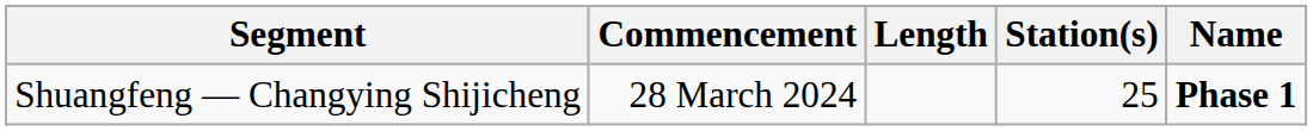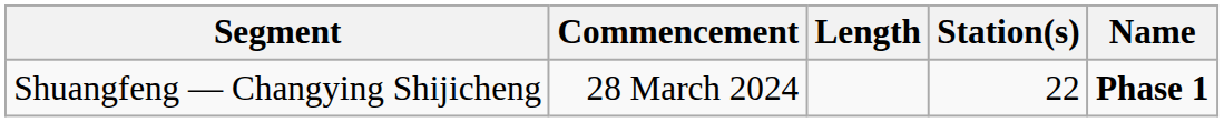 <table class="wikitable" style="border-collapse: collapse; text-align: right;">
 <tr>
 <th>Segment</th>
 <th>Commencement</th>
 <th>Length</th>
 <th>Station(s)</th>
 <th>Name</th>
 </tr>
 <tr>
 <td style="text-align: left;">Shuangfeng — Changying Shijicheng</td>
 <td>28 March 2024</td>
 <td></td>
-<td>25</td>
+<td>22</td>
 <td style="text-align: left;"><strong>Phase 1</strong></td>
 </tr>
 </table>
